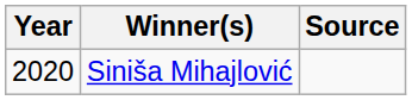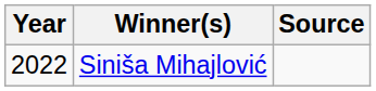 <table class="wikitable" style="text-align:center">
 <tr>
 <th>Year</th>
 <th>Winner(s)</th>
 <th>Source</th>
 </tr>
 <tr>
-<td>2020</td>
+<td>2022</td>
 <td><a href='#'>Siniša Mihajlović</a></td>
 <td></td>
 </tr>
 </table>
